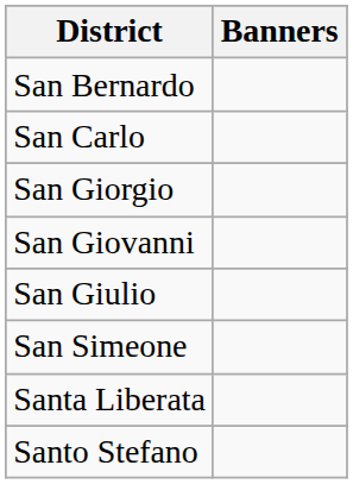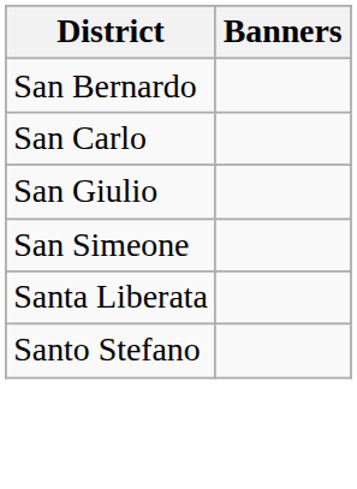 <table class="wikitable">
 <tr>
 <th>District</th>
 <th>Banners</th>
 </tr>
 <tr>
 <td>San Bernardo</td>
 <td></td>
 </tr>
 <tr>
 <td>San Carlo</td>
-<td></td>
-</tr>
-<tr>
-<td>San Giorgio</td>
-<td></td>
-</tr>
-<tr>
-<td>San Giovanni</td>
 <td></td>
 </tr>
 <tr>
 <td>San Giulio</td>
 <td></td>
 </tr>
 <tr>
 <td>San Simeone</td>
 <td></td>
 </tr>
 <tr>
 <td>Santa Liberata</td>
 <td></td>
 </tr>
 <tr>
 <td>Santo Stefano</td>
 <td></td>
 </tr>
 </table>
